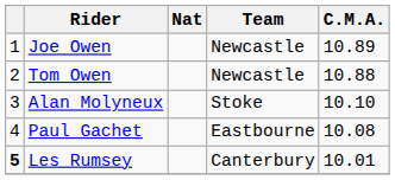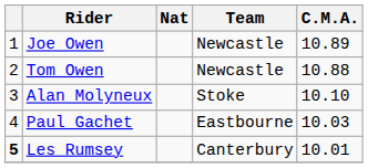 <table class=wikitable>
 <tr>
 <th></th>
 <th>Rider</th>
 <th>Nat</th>
 <th>Team</th>
 <th>C.M.A.</th>
 </tr>
 <tr>
 <td align="center">1</td>
 <td><a href='#'>Joe Owen</a></td>
 <td></td>
 <td>Newcastle</td>
 <td>10.89</td>
 </tr>
 <tr>
 <td align="center">2</td>
 <td><a href='#'>Tom Owen</a></td>
 <td></td>
 <td>Newcastle</td>
 <td>10.88</td>
 </tr>
 <tr>
 <td align="center">3</td>
 <td><a href='#'>Alan Molyneux</a></td>
 <td></td>
 <td>Stoke</td>
 <td>10.10</td>
 </tr>
 <tr>
 <td align="center">4</td>
 <td><a href='#'>Paul Gachet</a></td>
 <td></td>
 <td>Eastbourne</td>
-<td>10.08</td>
+<td>10.03</td>
 </tr>
 <tr>
 <td align="center"><strong>5</strong></td>
 <td><a href='#'>Les Rumsey</a></td>
 <td></td>
 <td>Canterbury</td>
 <td>10.01</td>
 </tr>
 <tr>
 </tr>
 </table>
